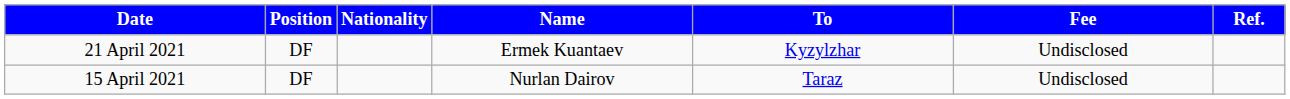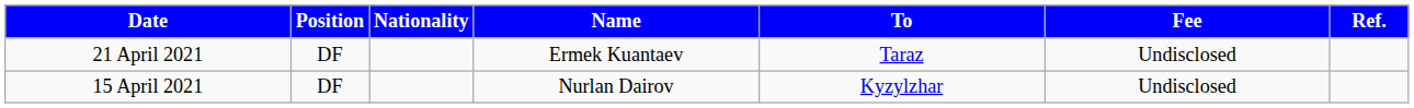 <table class="wikitable"  style="text-align:center; font-size:90%; ">
 <tr>
 <th style="background:#0000ff; color:white; width:200px;">Date</th>
 <th style="background:#0000ff; color:white; width:50px;">Position</th>
 <th style="background:#0000ff; color:white; width:50px;">Nationality</th>
 <th style="background:#0000ff; color:white; width:200px;">Name</th>
 <th style="background:#0000ff; color:white; width:200px;">To</th>
 <th style="background:#0000ff; color:white; width:200px;">Fee</th>
 <th style="background:#0000ff; color:white; width:50px;">Ref.</th>
 </tr>
 <tr>
 <td>21 April 2021</td>
 <td>DF</td>
 <td></td>
 <td>Ermek Kuantaev</td>
-<td><a href='#'>Kyzylzhar</a></td>
+<td><a href='#'>Taraz</a></td>
 <td>Undisclosed</td>
 <td></td>
 </tr>
 <tr>
 <td>15 April 2021</td>
 <td>DF</td>
 <td></td>
 <td>Nurlan Dairov</td>
-<td><a href='#'>Taraz</a></td>
+<td><a href='#'>Kyzylzhar</a></td>
 <td>Undisclosed</td>
 <td></td>
 </tr>
 </table>
